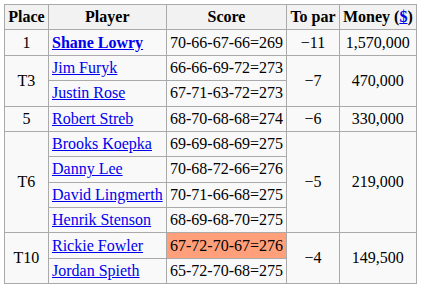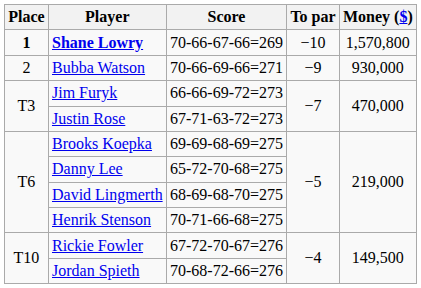 <table class="wikitable">
 <tr>
 <th>Place</th>
 <th>Player</th>
 <th>Score</th>
 <th>To par</th>
 <th>Money (<a href='#'>$</a>)</th>
 </tr>
 <tr>
-<td align=center>1</td>
+<td align=center><strong>1</strong></td>
 <td> <strong><a href='#'>Shane Lowry</a></strong></td>
 <td>70-66-67-66=269</td>
-<td align=center>−11</td>
-<td align=center>1,570,000</td>
+<td align=center>−10</td>
+<td align=center>1,570,800</td>
+</tr>
+<tr>
+<td align=center>2</td>
+<td> <a href='#'>Bubba Watson</a></td>
+<td>70-66-69-66=271</td>
+<td align=center>−9</td>
+<td align=center>930,000</td>
 </tr>
 <tr>
 <td align=center rowspan=2>T3</td>
 <td> <a href='#'>Jim Furyk</a></td>
 <td align=center>66-66-69-72=273</td>
 <td align=center rowspan=2>−7</td>
 <td align=center rowspan=2>470,000</td>
 </tr>
 <tr>
 <td> <a href='#'>Justin Rose</a></td>
 <td align=center>67-71-63-72=273</td>
 </tr>
 <tr>
-<td align=center>5</td>
-<td> <a href='#'>Robert Streb</a></td>
-<td align=center>68-70-68-68=274</td>
-<td align=center>−6</td>
-<td align=center>330,000</td>
-</tr>
-<tr>
 <td align=center rowspan=4>T6</td>
 <td> <a href='#'>Brooks Koepka</a></td>
 <td align=center>69-69-68-69=275</td>
 <td align=center rowspan=4>−5</td>
 <td align=center rowspan=4>219,000</td>
 </tr>
 <tr>
 <td> <a href='#'>Danny Lee</a></td>
-<td align=center>70-68-72-66=276</td>
+<td align=center>65-72-70-68=275</td>
 </tr>
 <tr>
 <td> <a href='#'>David Lingmerth</a></td>
-<td align=center>70-71-66-68=275</td>
+<td align=center>68-69-68-70=275</td>
 </tr>
 <tr>
 <td> <a href='#'>Henrik Stenson</a></td>
-<td align=center>68-69-68-70=275</td>
+<td align=center>70-71-66-68=275</td>
 </tr>
 <tr>
 <td align=center rowspan=2>T10</td>
 <td> <a href='#'>Rickie Fowler</a></td>
-<td align=center style="background: lightsalmon;">67-72-70-67=276</td>
+<td align=center>67-72-70-67=276</td>
 <td align=center rowspan=2>−4</td>
 <td align=center rowspan=2>149,500</td>
 </tr>
 <tr>
 <td> <a href='#'>Jordan Spieth</a></td>
-<td align=center>65-72-70-68=275</td>
+<td align=center>70-68-72-66=276</td>
 </tr>
 </table>
